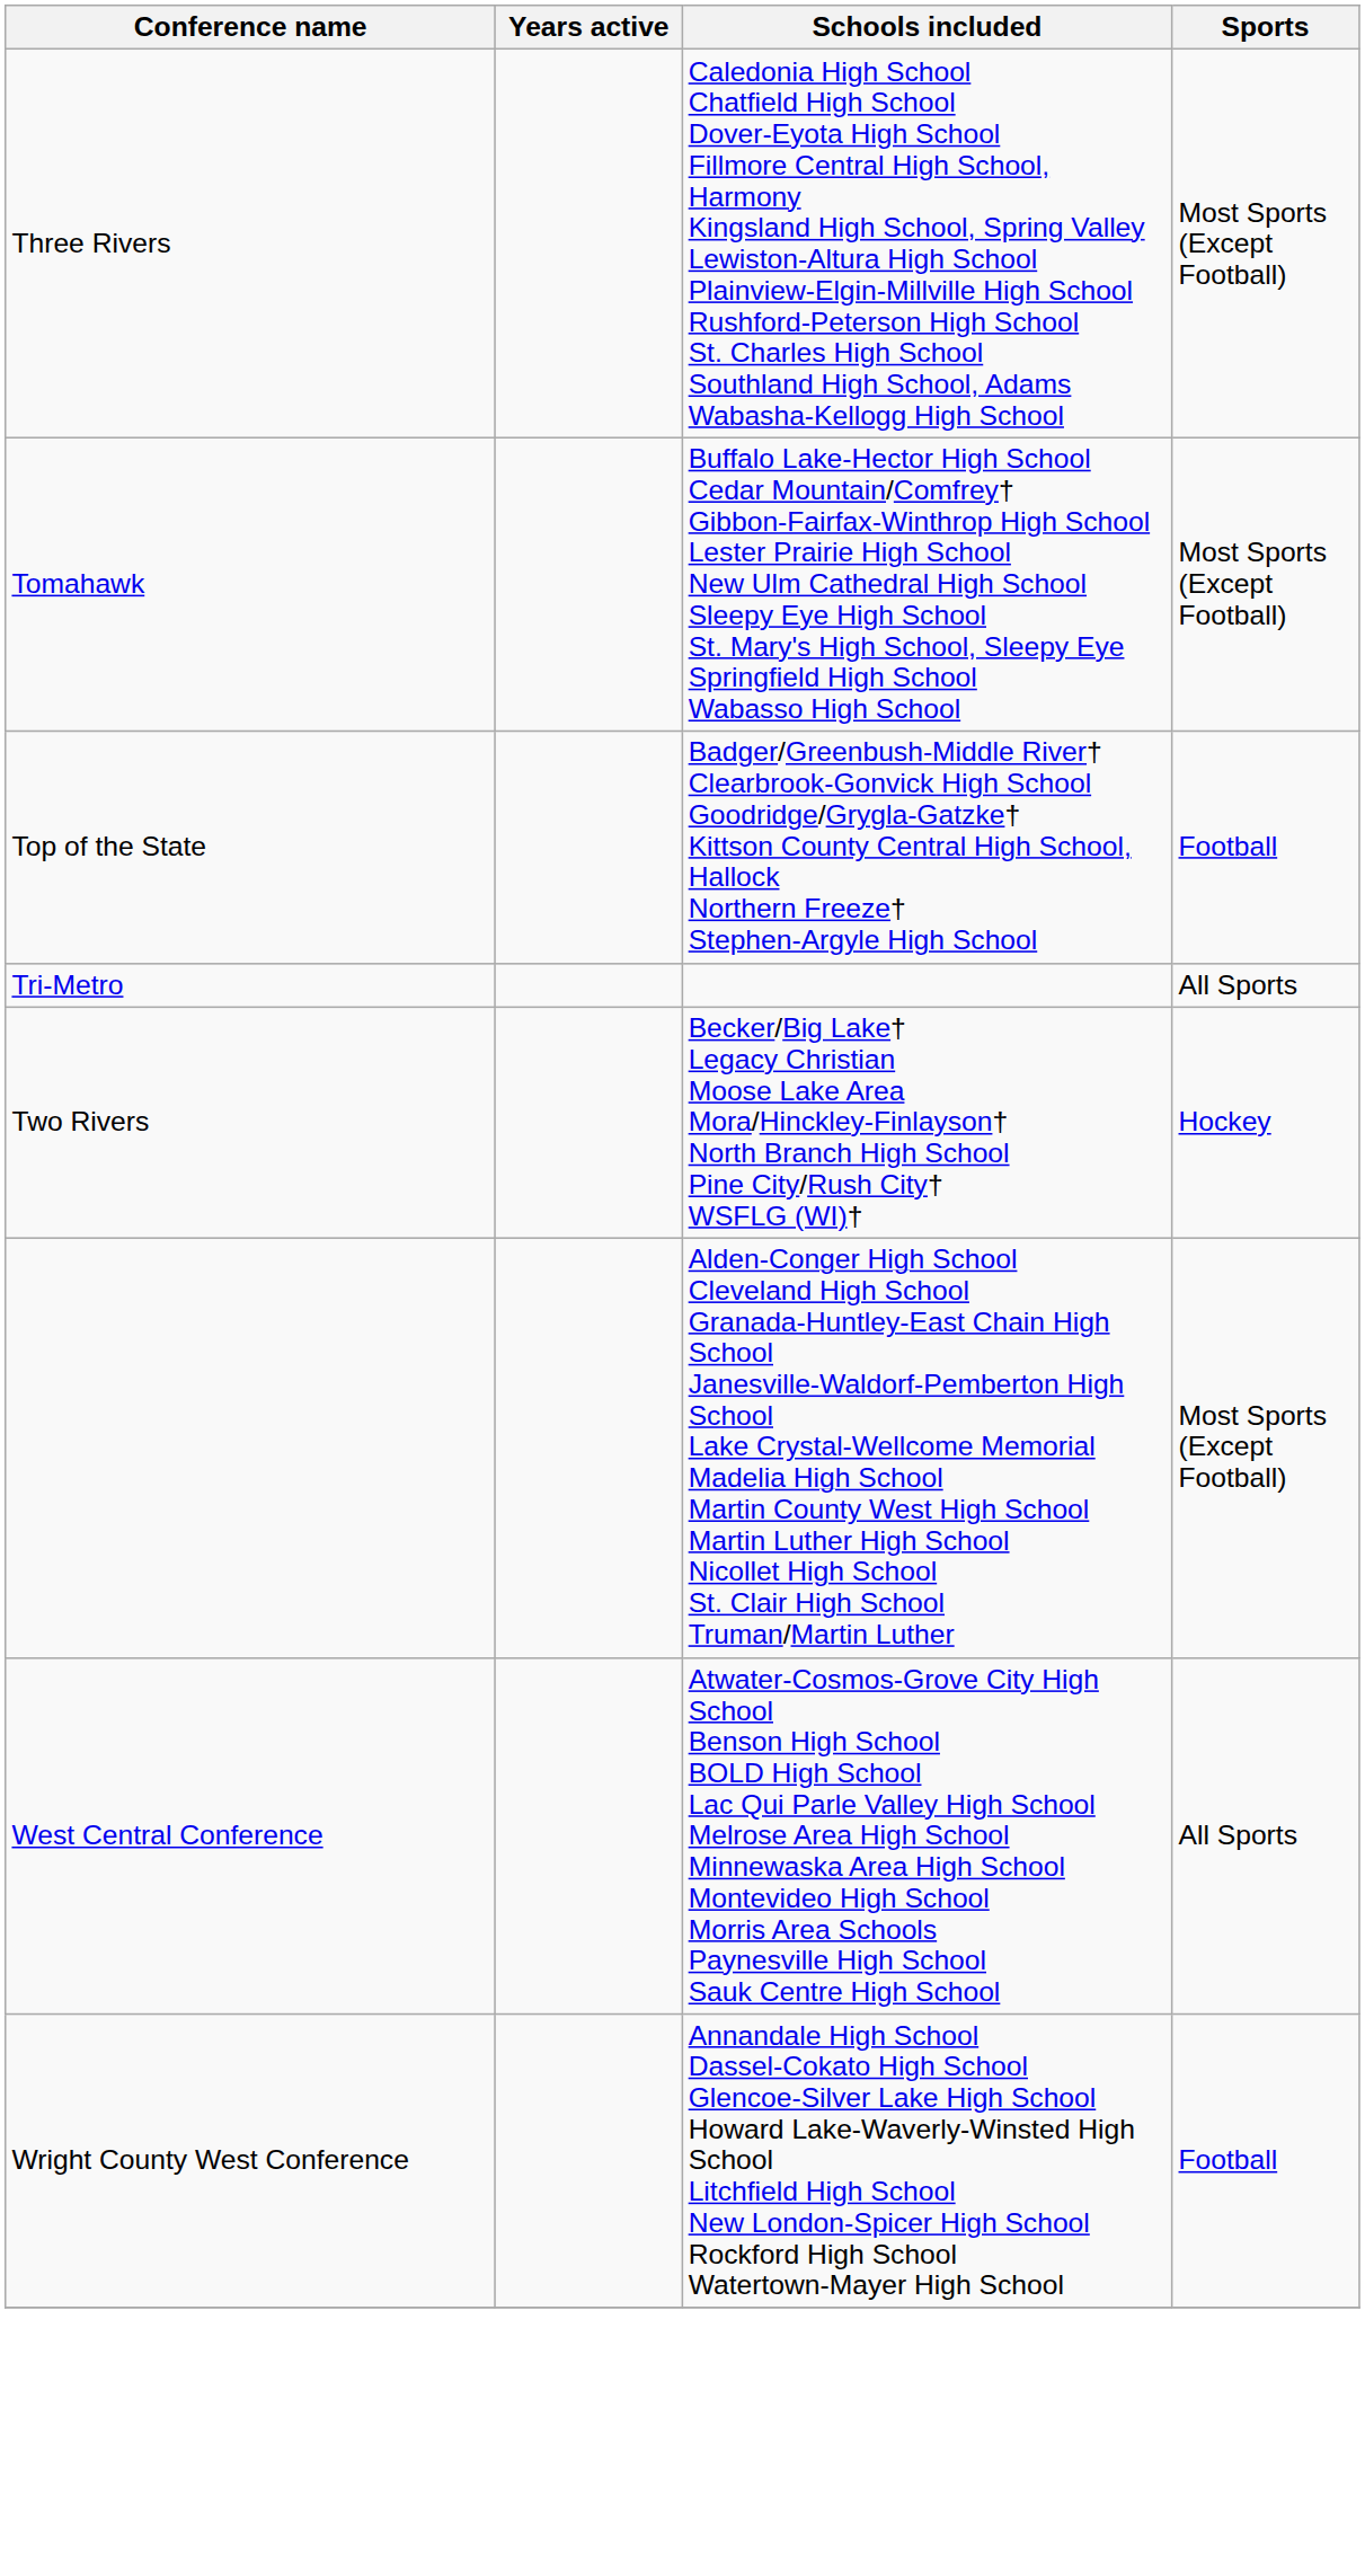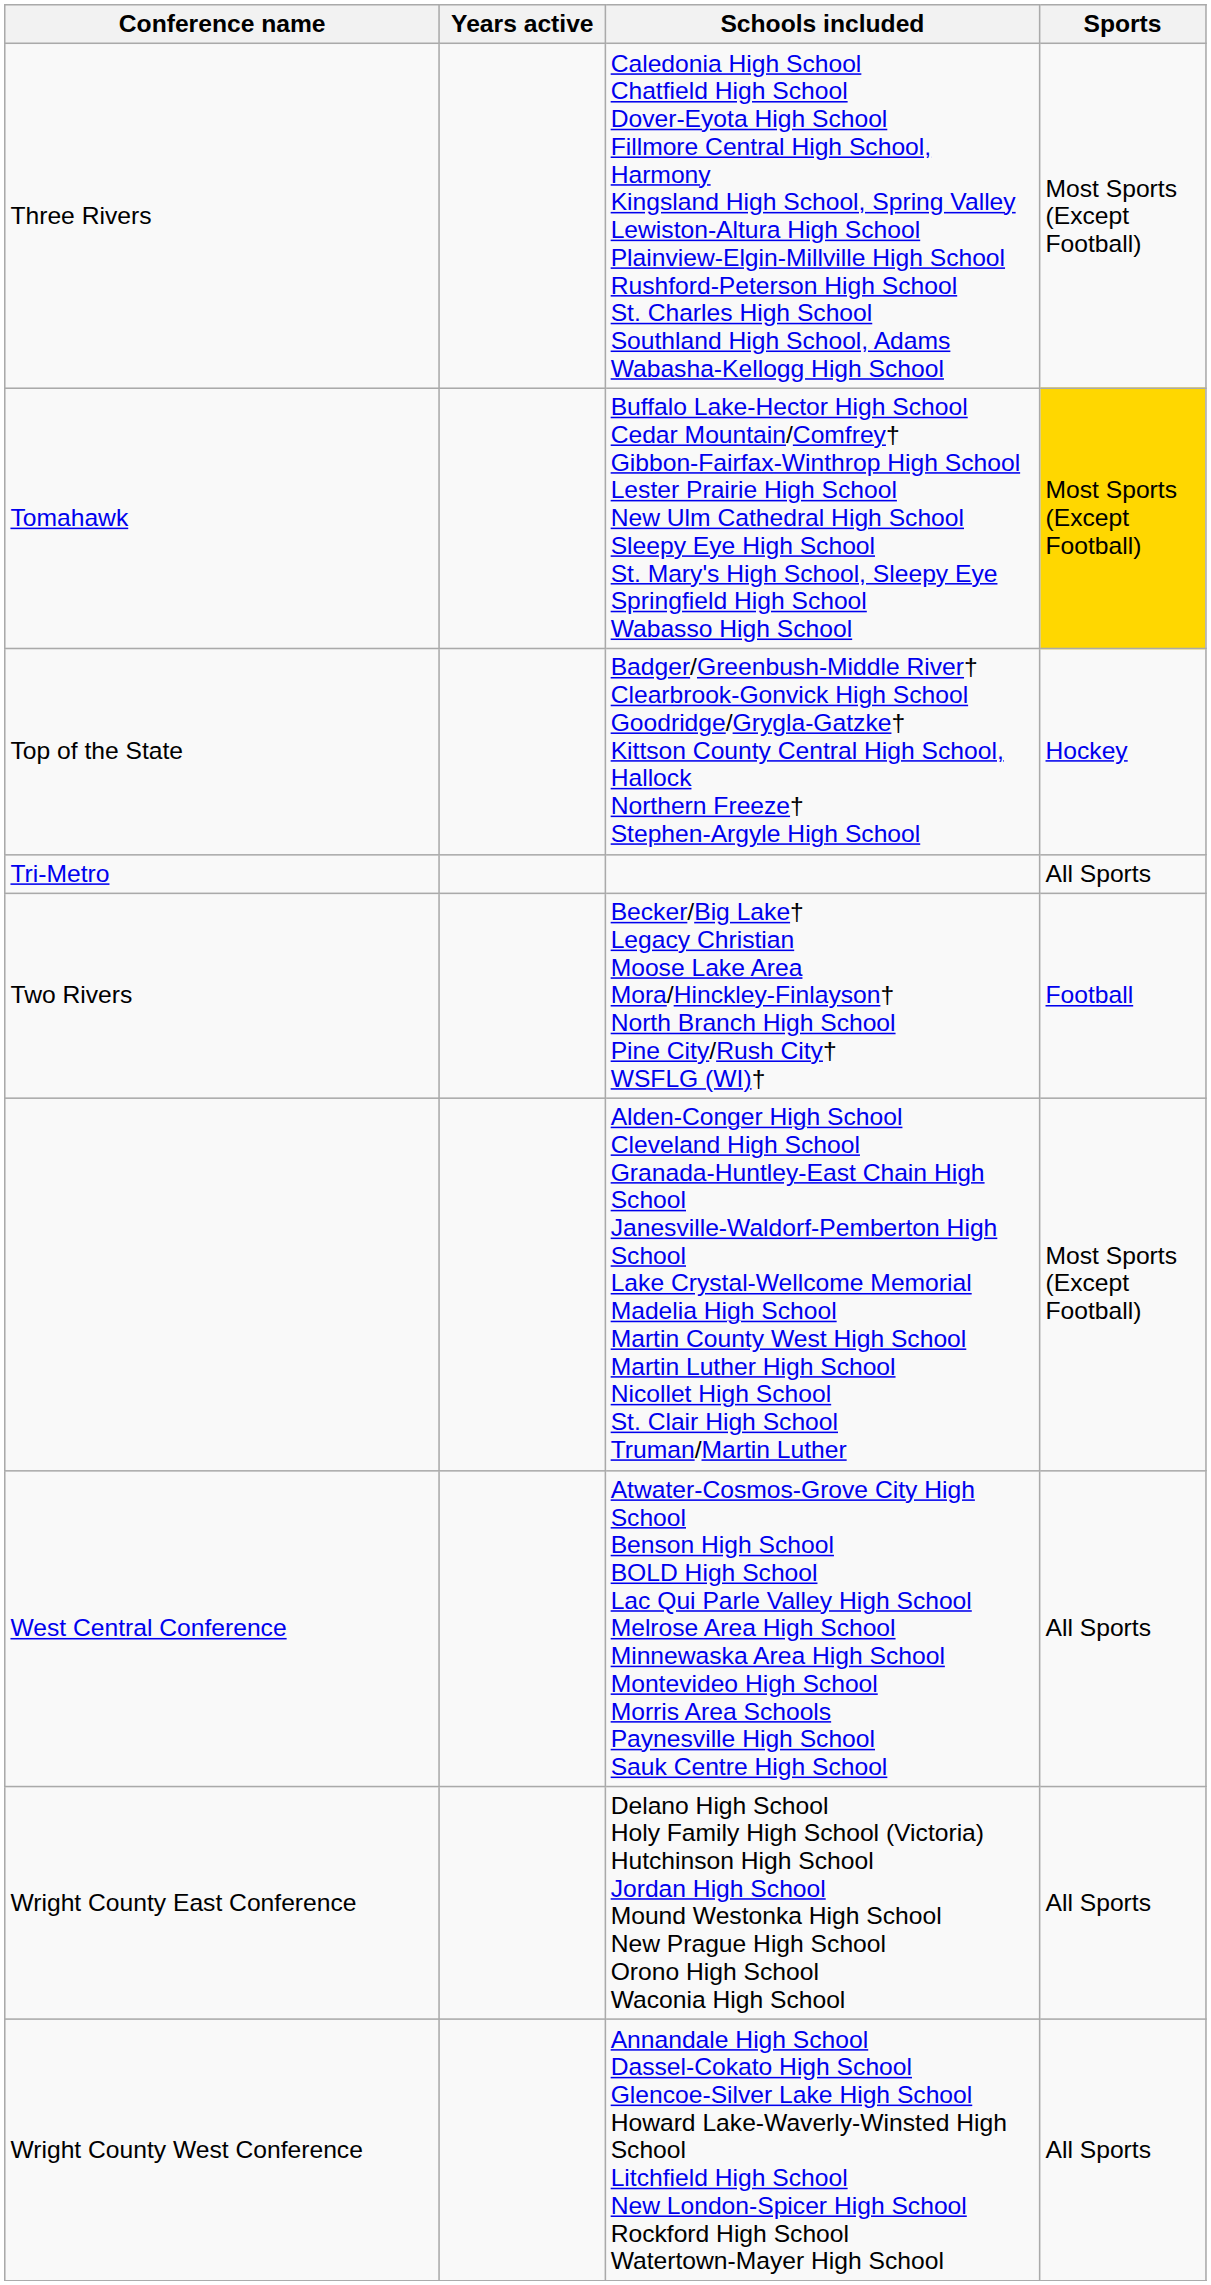 <table class="wikitable">
 <tr>
 <th width="275">Conference name</th>
 <th width="100">Years active</th>
 <th width="275">Schools included</th>
 <th width="100">Sports</th>
 </tr>
 <tr>
 <td>Three Rivers</td>
 <td></td>
 <td><a href='#'>Caledonia High School</a><br><a href='#'>Chatfield High School</a><br><a href='#'>Dover-Eyota High School</a><br><a href='#'>Fillmore Central High School, Harmony</a><br><a href='#'>Kingsland High School, Spring Valley</a><br><a href='#'>Lewiston-Altura High School</a><br><a href='#'>Plainview-Elgin-Millville High School</a><br><a href='#'>Rushford-Peterson High School</a><br><a href='#'>St. Charles High School</a><br><a href='#'>Southland High School, Adams</a><br><a href='#'>Wabasha-Kellogg High School</a></td>
 <td>Most Sports (Except Football)</td>
 </tr>
 <tr>
 <td><a href='#'>Tomahawk</a></td>
 <td></td>
 <td><a href='#'>Buffalo Lake-Hector High School</a><br> <a href='#'>Cedar Mountain</a>/<a href='#'>Comfrey</a>†<br> <a href='#'>Gibbon-Fairfax-Winthrop High School</a><br> <a href='#'>Lester Prairie High School</a><br> <a href='#'>New Ulm Cathedral High School</a><br> <a href='#'>Sleepy Eye High School</a><br> <a href='#'>St. Mary's High School, Sleepy Eye</a><br> <a href='#'>Springfield High School</a><br> <a href='#'>Wabasso High School</a></td>
-<td>Most Sports (Except Football)</td>
+<td style="background: gold;">Most Sports (Except Football)</td>
 </tr>
 <tr>
 <td>Top of the State</td>
 <td></td>
 <td><a href='#'>Badger</a>/<a href='#'>Greenbush-Middle River</a>†<br><a href='#'>Clearbrook-Gonvick High School</a><br><a href='#'>Goodridge</a>/<a href='#'>Grygla-Gatzke</a>†<br><a href='#'>Kittson County Central High School, Hallock</a><br><a href='#'>Northern Freeze</a>†<br><a href='#'>Stephen-Argyle High School</a></td>
-<td><a href='#'>Football</a></td>
+<td><a href='#'>Hockey</a></td>
 </tr>
 <tr>
 <td><a href='#'>Tri-Metro</a></td>
 <td></td>
 <td></td>
 <td>All Sports</td>
 </tr>
 <tr>
 <td>Two Rivers</td>
 <td></td>
 <td><a href='#'>Becker</a>/<a href='#'>Big Lake</a>†<br><a href='#'>Legacy Christian</a><br><a href='#'>Moose Lake Area</a><br><a href='#'>Mora</a>/<a href='#'>Hinckley-Finlayson</a>†<br><a href='#'>North Branch High School</a><br><a href='#'>Pine City</a>/<a href='#'>Rush City</a>†<br><a href='#'>WSFLG (WI)</a>†</td>
-<td><a href='#'>Hockey</a></td>
+<td><a href='#'>Football</a></td>
 </tr>
 <tr>
 <td></td>
 <td></td>
 <td><a href='#'>Alden-Conger High School</a><br><a href='#'>Cleveland High School</a><br><a href='#'>Granada-Huntley-East Chain High School</a><br><a href='#'>Janesville-Waldorf-Pemberton High School</a><br><a href='#'>Lake Crystal-Wellcome Memorial</a><br><a href='#'>Madelia High School</a><br><a href='#'>Martin County West High School</a><br><a href='#'>Martin Luther High School</a><br><a href='#'>Nicollet High School</a><br><a href='#'>St. Clair High School</a><br><a href='#'>Truman</a>/<a href='#'>Martin Luther</a></td>
 <td>Most Sports (Except Football)</td>
 </tr>
 <tr>
 <td><a href='#'>West Central Conference</a></td>
 <td></td>
 <td><a href='#'>Atwater-Cosmos-Grove City High School</a><br><a href='#'>Benson High School</a><br><a href='#'>BOLD High School</a><br><a href='#'>Lac Qui Parle Valley High School</a><br><a href='#'>Melrose Area High School</a><br><a href='#'>Minnewaska Area High School</a><br><a href='#'>Montevideo High School</a><br><a href='#'>Morris Area Schools</a><br><a href='#'>Paynesville High School</a><br><a href='#'>Sauk Centre High School</a></td>
 <td>All Sports</td>
 </tr>
 <tr>
+<td>Wright County East Conference</td>
+<td></td>
+<td>Delano High School<br>Holy Family High School (Victoria)<br>Hutchinson High School<br><a href='#'>Jordan High School</a><br>Mound Westonka High School<br>New Prague High School<br>Orono High School<br>Waconia High School</td>
+<td>All Sports</td>
+</tr>
+<tr>
 <td>Wright County West Conference</td>
 <td></td>
 <td><a href='#'>Annandale High School</a><br><a href='#'>Dassel-Cokato High School</a><br><a href='#'>Glencoe-Silver Lake High School</a><br>Howard Lake-Waverly-Winsted High School<br><a href='#'>Litchfield High School</a><br><a href='#'>New London-Spicer High School</a><br>Rockford High School<br>Watertown-Mayer High School</td>
-<td><a href='#'>Football</a></td>
+<td>All Sports</td>
 </tr>
 <tr>
 </tr>
 </table>
